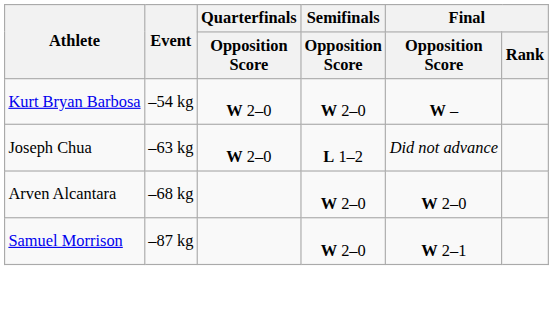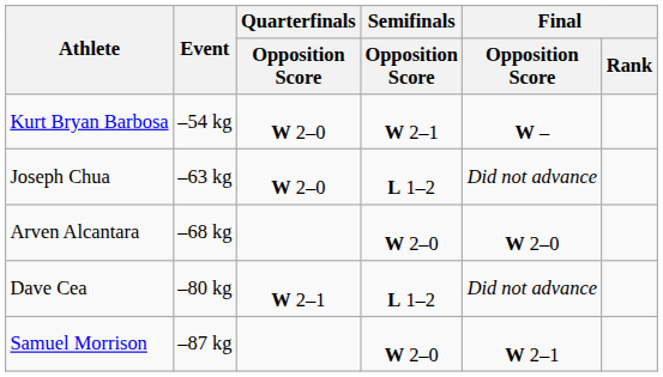 <table class="wikitable" style="font-size:90%">
 <tr>
 <th rowspan=2>Athlete</th>
 <th rowspan=2>Event</th>
 <th>Quarterfinals</th>
 <th>Semifinals</th>
 <th colspan=2>Final</th>
 </tr>
 <tr style="font-size:95">
 <th>Opposition<br>Score</th>
 <th>Opposition<br>Score</th>
 <th>Opposition<br>Score</th>
 <th>Rank</th>
 </tr>
 <tr align=center>
 <td align=left><a href='#'>Kurt Bryan Barbosa</a></td>
 <td align=left>–54 kg</td>
 <td><br><strong>W</strong> 2–0</td>
-<td><br><strong>W</strong> 2–0</td>
+<td><br><strong>W</strong> 2–1</td>
 <td><br><strong>W</strong> –</td>
 <td></td>
 </tr>
 <tr align=center>
 <td align=left>Joseph Chua</td>
 <td align=left>–63 kg</td>
 <td><br><strong>W</strong> 2–0</td>
 <td><br><strong>L</strong> 1–2</td>
 <td><em>Did not advance</em></td>
 <td></td>
 </tr>
 <tr align=center>
 <td align=left>Arven Alcantara</td>
 <td align=left>–68 kg</td>
 <td></td>
 <td><br><strong>W</strong> 2–0</td>
 <td><br><strong>W</strong> 2–0</td>
 <td></td>
 </tr>
 <tr align=center>
+<td align=left>Dave Cea</td>
+<td align=left>–80 kg</td>
+<td><br><strong>W</strong> 2–1</td>
+<td><br><strong>L</strong> 1–2</td>
+<td><em>Did not advance</em></td>
+<td></td>
+</tr>
+<tr align=center>
 <td align=left><a href='#'>Samuel Morrison</a></td>
 <td align=left>–87 kg</td>
 <td></td>
 <td><br><strong>W</strong> 2–0</td>
 <td><br><strong>W</strong> 2–1</td>
 <td></td>
 </tr>
 </table>
